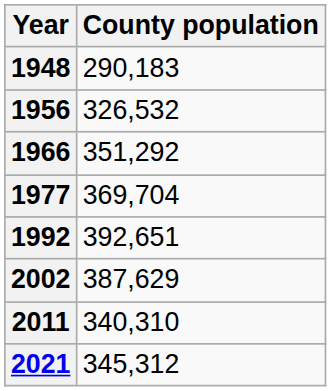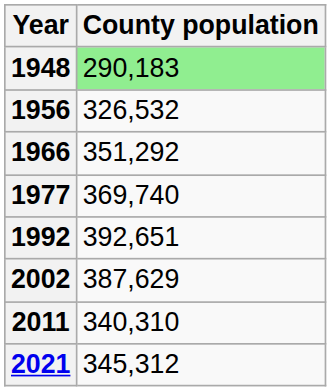 <table class="wikitable">
 <tr>
 <th>Year</th>
 <th>County population</th>
 </tr>
 <tr>
 <th>1948</th>
-<td>290,183 </td>
+<td style="background: lightgreen;">290,183 </td>
 </tr>
 <tr>
 <th>1956</th>
 <td>326,532 </td>
 </tr>
 <tr>
 <th>1966</th>
 <td>351,292 </td>
 </tr>
 <tr>
 <th>1977</th>
-<td>369,704 </td>
+<td>369,740 </td>
 </tr>
 <tr>
 <th>1992</th>
 <td>392,651 </td>
 </tr>
 <tr>
 <th>2002</th>
 <td>387,629 </td>
 </tr>
 <tr>
 <th>2011</th>
 <td>340,310 </td>
 </tr>
 <tr>
 <th><a href='#'>2021</a></th>
 <td>345,312 </td>
 </tr>
 </table>
